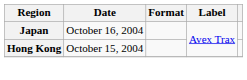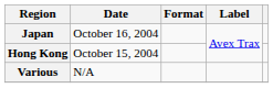 <table class="wikitable plainrowheaders">
 <tr>
 <th scope="col">Region</th>
 <th scope="col">Date</th>
 <th scope="col">Format</th>
 <th scope="col">Label</th>
 <th scope="col"></th>
 </tr>
 <tr>
 <th scope="row">Japan</th>
 <td>October 16, 2004</td>
 <td></td>
 <td rowspan="2"><a href='#'>Avex Trax</a></td>
 <td></td>
 </tr>
 <tr>
 <th scope="row">Hong Kong</th>
 <td>October 15, 2004</td>
 <td></td>
 <td></td>
 </tr>
 <tr>
+<th scope="row">Various</th>
+<td>N/A</td>
+<td></td>
+<td></td>
+<td></td>
+</tr>
+<tr>
 </tr>
 </table>
